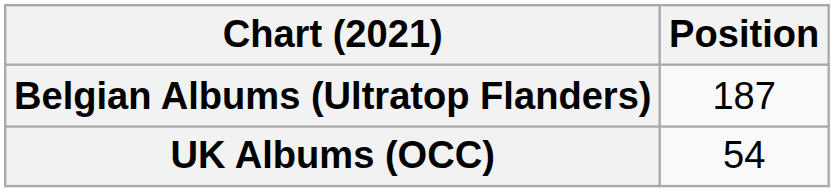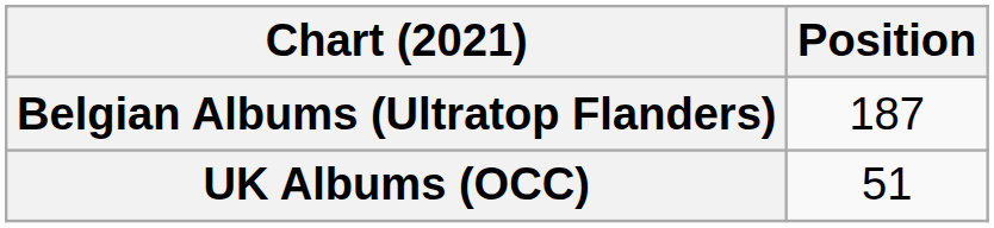 <table class="wikitable sortable plainrowheaders" style="text-align:center;">
 <tr>
 <th scope="col">Chart (2021)</th>
 <th scope="col">Position</th>
 </tr>
 <tr>
 <th scope="row">Belgian Albums (Ultratop Flanders)</th>
 <td>187</td>
 </tr>
 <tr>
 <th scope="row">UK Albums (OCC)</th>
-<td>54</td>
+<td>51</td>
 </tr>
 </table>
